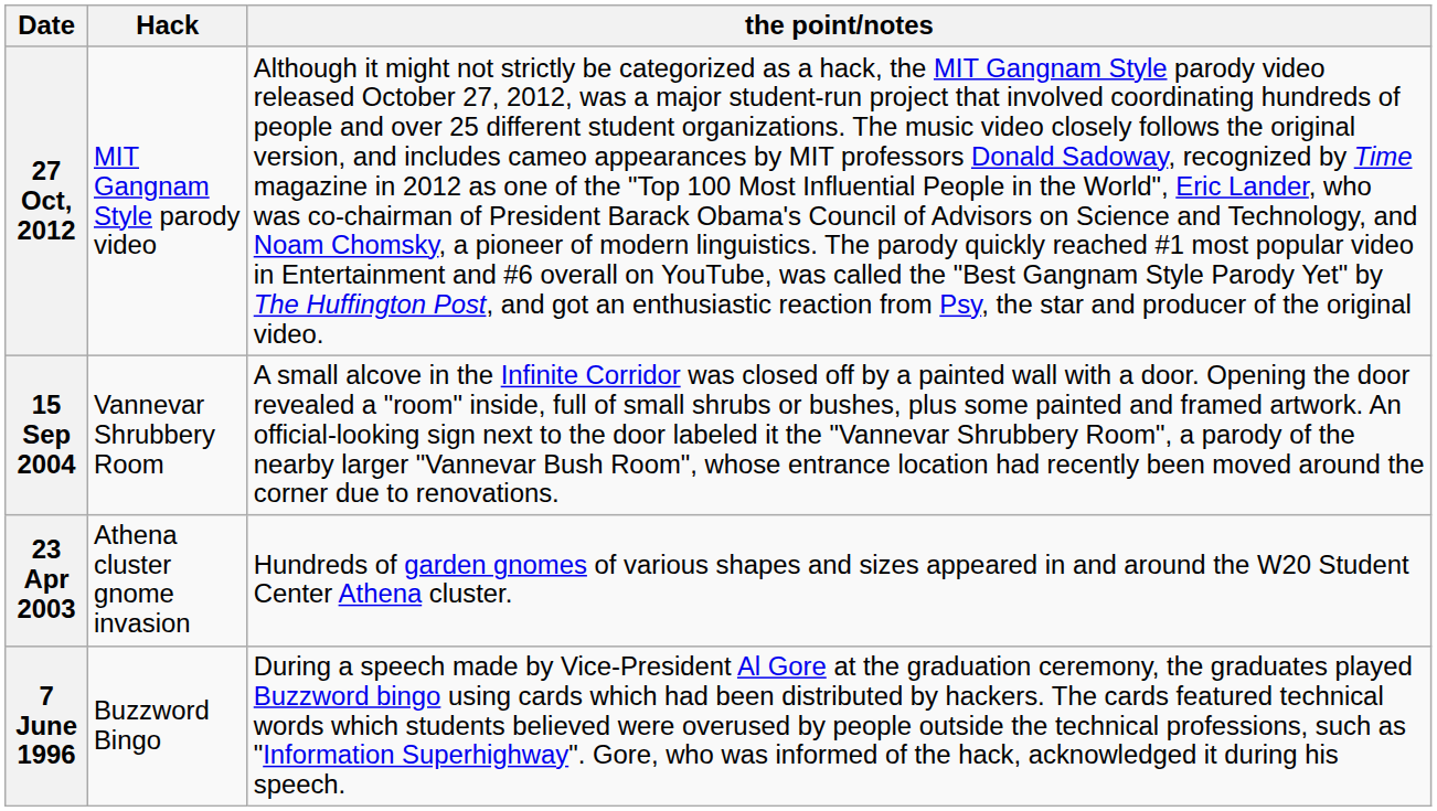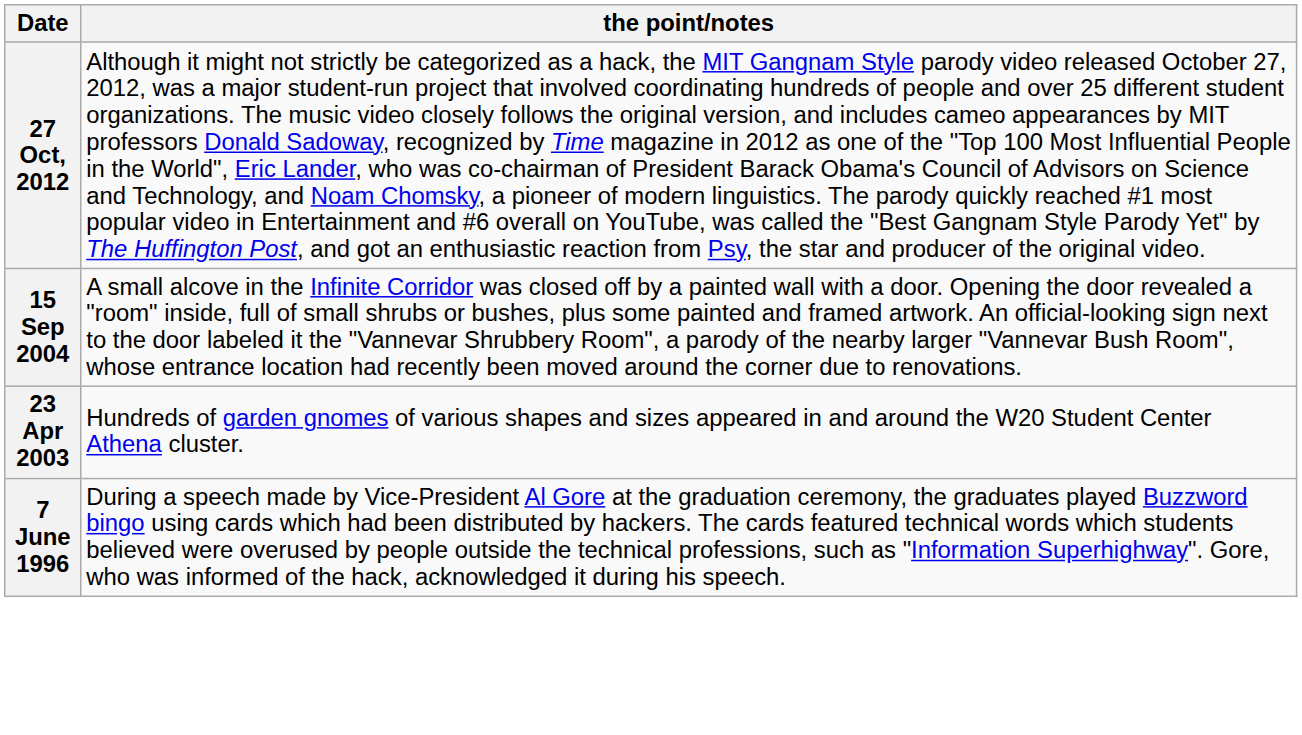 <table class="wikitable mw-collapsible">
 <tr>
 <th>Date</th>
-<th>Hack</th>
 <th>the point/notes</th>
 </tr>
 <tr>
 <th>27 Oct, 2012</th>
-<td><a href='#'>MIT Gangnam Style</a> parody video</td>
 <td>Although it might not strictly be categorized as a hack, the <a href='#'>MIT Gangnam Style</a> parody video released October 27, 2012, was a major student-run project that involved coordinating hundreds of people and over 25 different student organizations. The music video closely follows the original version, and includes cameo appearances by MIT professors <a href='#'>Donald Sadoway</a>, recognized by <em><a href='#'>Time</a></em> magazine in 2012 as one of the "Top 100 Most Influential People in the World", <a href='#'>Eric Lander</a>, who was co-chairman of President Barack Obama's Council of Advisors on Science and Technology, and <a href='#'>Noam Chomsky</a>, a pioneer of modern linguistics. The parody quickly reached #1 most popular video in Entertainment and #6 overall on YouTube, was called the "Best Gangnam Style Parody Yet" by <em><a href='#'>The Huffington Post</a></em>, and got an enthusiastic reaction from <a href='#'>Psy</a>, the star and producer of the original video.</td>
 </tr>
 <tr>
 <th>15 Sep 2004</th>
-<td>Vannevar Shrubbery Room</td>
 <td>A small alcove in the <a href='#'>Infinite Corridor</a> was closed off by a painted wall with a door. Opening the door revealed a "room" inside, full of small shrubs or bushes, plus some painted and framed artwork. An official-looking sign next to the door labeled it the "Vannevar Shrubbery Room", a parody of the nearby larger "Vannevar Bush Room", whose entrance location had recently been moved around the corner due to renovations.</td>
 </tr>
 <tr>
 <th>23 Apr 2003</th>
-<td>Athena cluster gnome invasion</td>
 <td>Hundreds of <a href='#'>garden gnomes</a> of various shapes and sizes appeared in and around the W20 Student Center <a href='#'>Athena</a> cluster.</td>
 </tr>
 <tr>
 <th>7 June 1996</th>
-<td>Buzzword Bingo</td>
 <td>During a speech made by Vice-President <a href='#'>Al Gore</a> at the graduation ceremony, the graduates played <a href='#'>Buzzword bingo</a> using cards which had been distributed by hackers. The cards featured technical words which students believed were overused by people outside the technical professions, such as "<a href='#'>Information Superhighway</a>". Gore, who was informed of the hack, acknowledged it during his speech.</td>
 </tr>
 </table>
